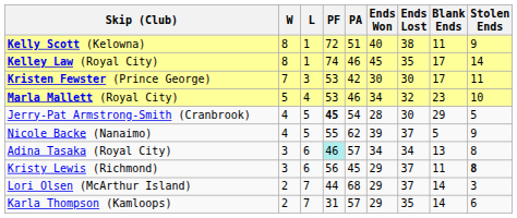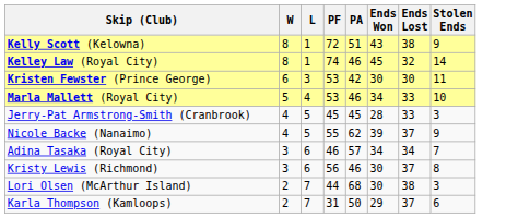 <table class="wikitable">
 <tr>
 <th bgcolor="#efefef" width="320">Skip (Club)</th>
 <th bgcolor="#efefef" width="20">W</th>
 <th bgcolor="#efefef" width="20">L</th>
 <th bgcolor="#efefef" width="20">PF</th>
 <th bgcolor="#efefef" width="20">PA</th>
 <th bgcolor="#efefef" width="20">Ends <br> Won</th>
 <th bgcolor="#efefef" width="20">Ends <br> Lost</th>
-<th bgcolor="#efefef" width="20">Blank <br> Ends</th>
 <th bgcolor="#efefef" width="20">Stolen <br> Ends</th>
 </tr>
 <tr bgcolor="#ffff9a">
 <td><strong><a href='#'>Kelly Scott</a></strong> (Kelowna)</td>
 <td>8</td>
 <td>1</td>
 <td>72</td>
 <td>51</td>
-<td>40</td>
+<td>43</td>
 <td>38</td>
-<td>11</td>
 <td>9</td>
 </tr>
 <tr bgcolor="#ffff9a">
 <td><strong><a href='#'>Kelley Law</a></strong> (Royal City)</td>
 <td>8</td>
 <td>1</td>
 <td>74</td>
 <td>46</td>
 <td>45</td>
-<td>35</td>
-<td>17</td>
+<td>32</td>
 <td>14</td>
 </tr>
 <tr bgcolor="#ffff9a">
 <td><strong><a href='#'>Kristen Fewster</a></strong> (Prince George)</td>
-<td>7</td>
+<td>6</td>
 <td>3</td>
 <td>53</td>
 <td>42</td>
 <td>30</td>
 <td>30</td>
-<td>17</td>
 <td>11</td>
 </tr>
 <tr bgcolor="#ffff9a">
 <td><strong><a href='#'>Marla Mallett</a></strong> (Royal City)</td>
 <td>5</td>
 <td>4</td>
 <td>53</td>
 <td>46</td>
 <td>34</td>
-<td>32</td>
-<td>23</td>
+<td>33</td>
 <td>10</td>
 </tr>
 <tr>
 <td><a href='#'>Jerry-Pat Armstrong-Smith</a> (Cranbrook)</td>
 <td>4</td>
 <td>5</td>
-<td><strong>45</strong></td>
-<td>54</td>
+<td>45</td>
+<td>45</td>
 <td>28</td>
-<td>30</td>
-<td>29</td>
-<td>5</td>
+<td>33</td>
+<td>3</td>
 </tr>
 <tr>
 <td><a href='#'>Nicole Backe</a> (Nanaimo)</td>
 <td>4</td>
 <td>5</td>
 <td>55</td>
 <td>62</td>
 <td>39</td>
 <td>37</td>
-<td>5</td>
 <td>9</td>
 </tr>
 <tr>
 <td><a href='#'>Adina Tasaka</a> (Royal City)</td>
 <td>3</td>
 <td>6</td>
-<td style="background: paleturquoise;">46</td>
+<td>46</td>
 <td>57</td>
 <td>34</td>
 <td>34</td>
-<td>13</td>
-<td>8</td>
+<td>7</td>
 </tr>
 <tr>
 <td><a href='#'>Kristy Lewis</a> (Richmond)</td>
 <td>3</td>
 <td>6</td>
 <td>56</td>
-<td>45</td>
-<td>29</td>
+<td>46</td>
+<td>30</td>
 <td>37</td>
-<td>11</td>
-<td><strong>8</strong></td>
+<td>8</td>
 </tr>
 <tr>
 <td><a href='#'>Lori Olsen</a> (McArthur Island)</td>
 <td>2</td>
 <td>7</td>
 <td>44</td>
 <td>68</td>
-<td>29</td>
-<td>37</td>
-<td>14</td>
+<td>30</td>
+<td>38</td>
 <td>3</td>
 </tr>
 <tr>
 <td><a href='#'>Karla Thompson</a> (Kamloops)</td>
 <td>2</td>
 <td>7</td>
 <td>31</td>
-<td>57</td>
+<td>50</td>
 <td>29</td>
-<td>35</td>
-<td>14</td>
+<td>37</td>
 <td>6</td>
 </tr>
 </table>
